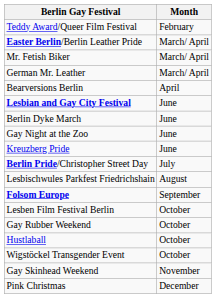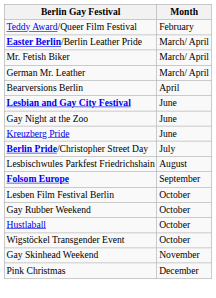 <table class="wikitable">
 <tr>
 <th>Berlin Gay Festival</th>
 <th>Month</th>
 </tr>
 <tr>
 <td><a href='#'>Teddy Award</a>/Queer Film Festival</td>
 <td>February</td>
 </tr>
 <tr>
 <td><strong><a href='#'>Easter Berlin</a></strong>/Berlin Leather Pride</td>
 <td>March/ April</td>
 </tr>
 <tr>
 <td>Mr. Fetish Biker</td>
 <td>March/ April</td>
 </tr>
 <tr>
 <td>German Mr. Leather</td>
 <td>March/ April</td>
 </tr>
 <tr>
 <td>Bearversions Berlin</td>
 <td>April</td>
 </tr>
 <tr>
 <td><strong><a href='#'>Lesbian and Gay City Festival</a></strong></td>
-<td>June</td>
-</tr>
-<tr>
-<td>Berlin Dyke March</td>
 <td>June</td>
 </tr>
 <tr>
 <td>Gay Night at the Zoo</td>
 <td>June</td>
 </tr>
 <tr>
 <td><a href='#'>Kreuzberg Pride</a></td>
 <td>June</td>
 </tr>
 <tr>
 <td><strong><a href='#'>Berlin Pride</a></strong>/Christopher Street Day</td>
 <td>July</td>
 </tr>
 <tr>
 <td>Lesbischwules Parkfest Friedrichshain</td>
 <td>August</td>
 </tr>
 <tr>
 <td><strong><a href='#'>Folsom Europe</a></strong></td>
 <td>September</td>
 </tr>
 <tr>
 <td>Lesben Film Festival Berlin</td>
 <td>October</td>
 </tr>
 <tr>
 <td>Gay Rubber Weekend</td>
 <td>October</td>
 </tr>
 <tr>
 <td><a href='#'>Hustlaball</a></td>
 <td>October</td>
 </tr>
 <tr>
 <td>Wigstöckel Transgender Event</td>
 <td>October</td>
 </tr>
 <tr>
 <td>Gay Skinhead Weekend</td>
 <td>November</td>
 </tr>
 <tr>
 <td>Pink Christmas</td>
 <td>December</td>
 </tr>
 </table>
